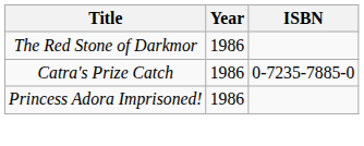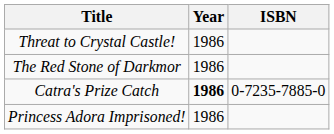 <table class="wikitable" style="text-align:center">
 <tr>
 <th>Title</th>
 <th>Year</th>
 <th>ISBN</th>
+</tr>
+<tr>
+<td><em>Threat to Crystal Castle!</em></td>
+<td>1986</td>
+<td></td>
 </tr>
 <tr>
 <td><em>The Red Stone of Darkmor</em></td>
 <td>1986</td>
 <td></td>
 </tr>
 <tr>
 <td><em>Catra's Prize Catch</em></td>
-<td>1986</td>
+<td><strong>1986</strong></td>
 <td>0-7235-7885-0</td>
 </tr>
 <tr>
 <td><em>Princess Adora Imprisoned!</em></td>
 <td>1986</td>
 <td></td>
 </tr>
 </table>
